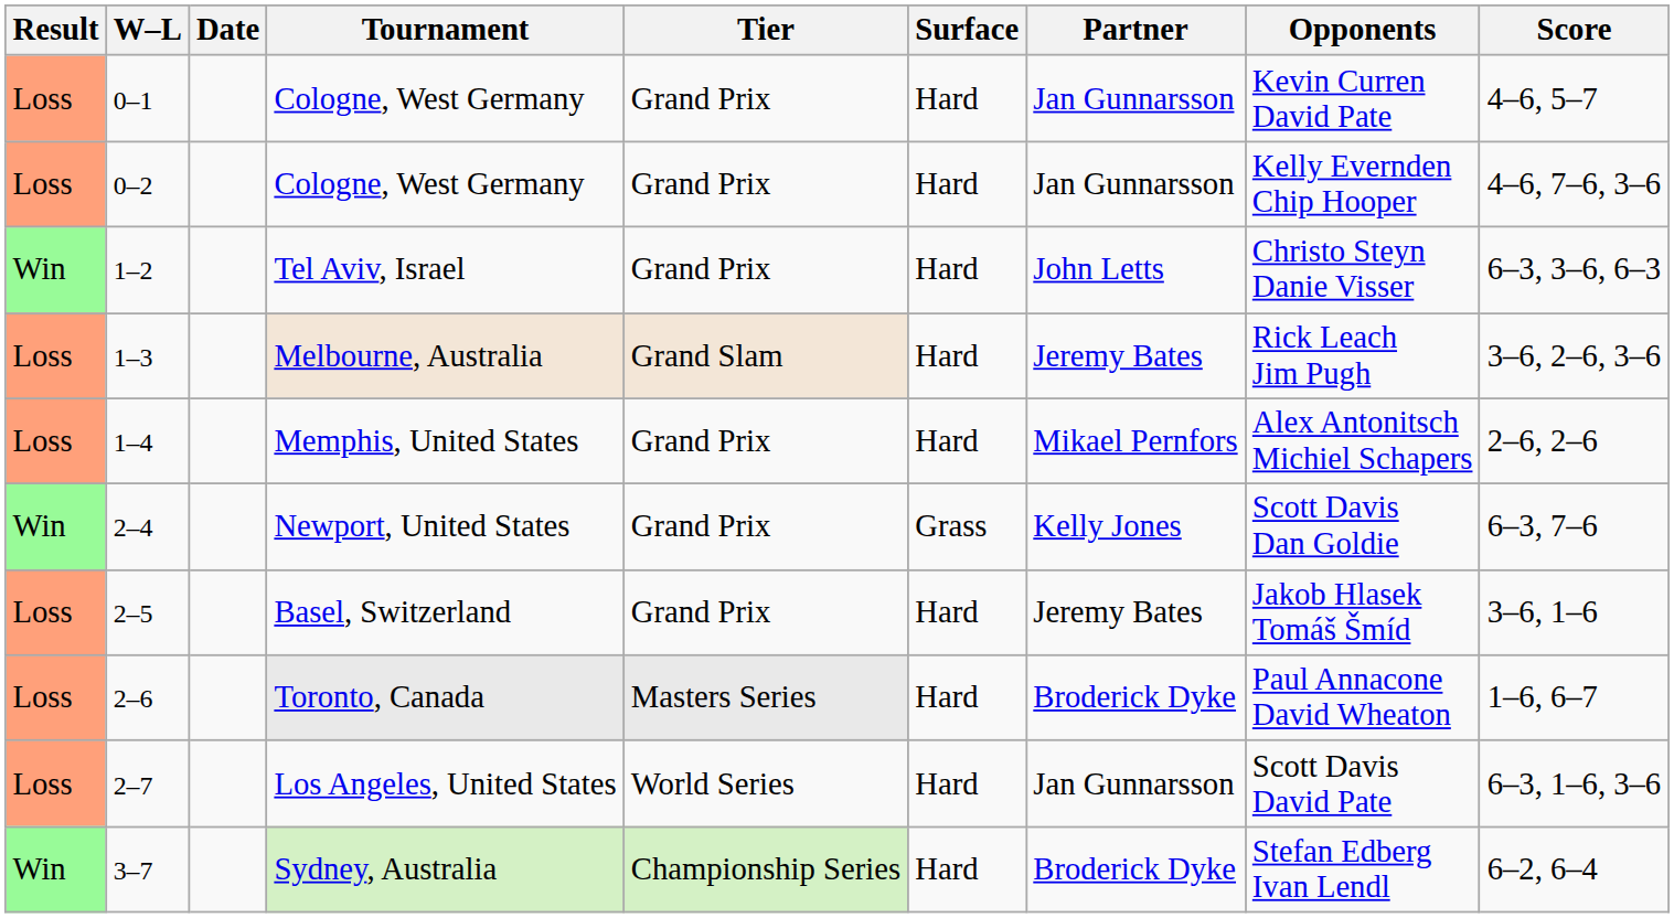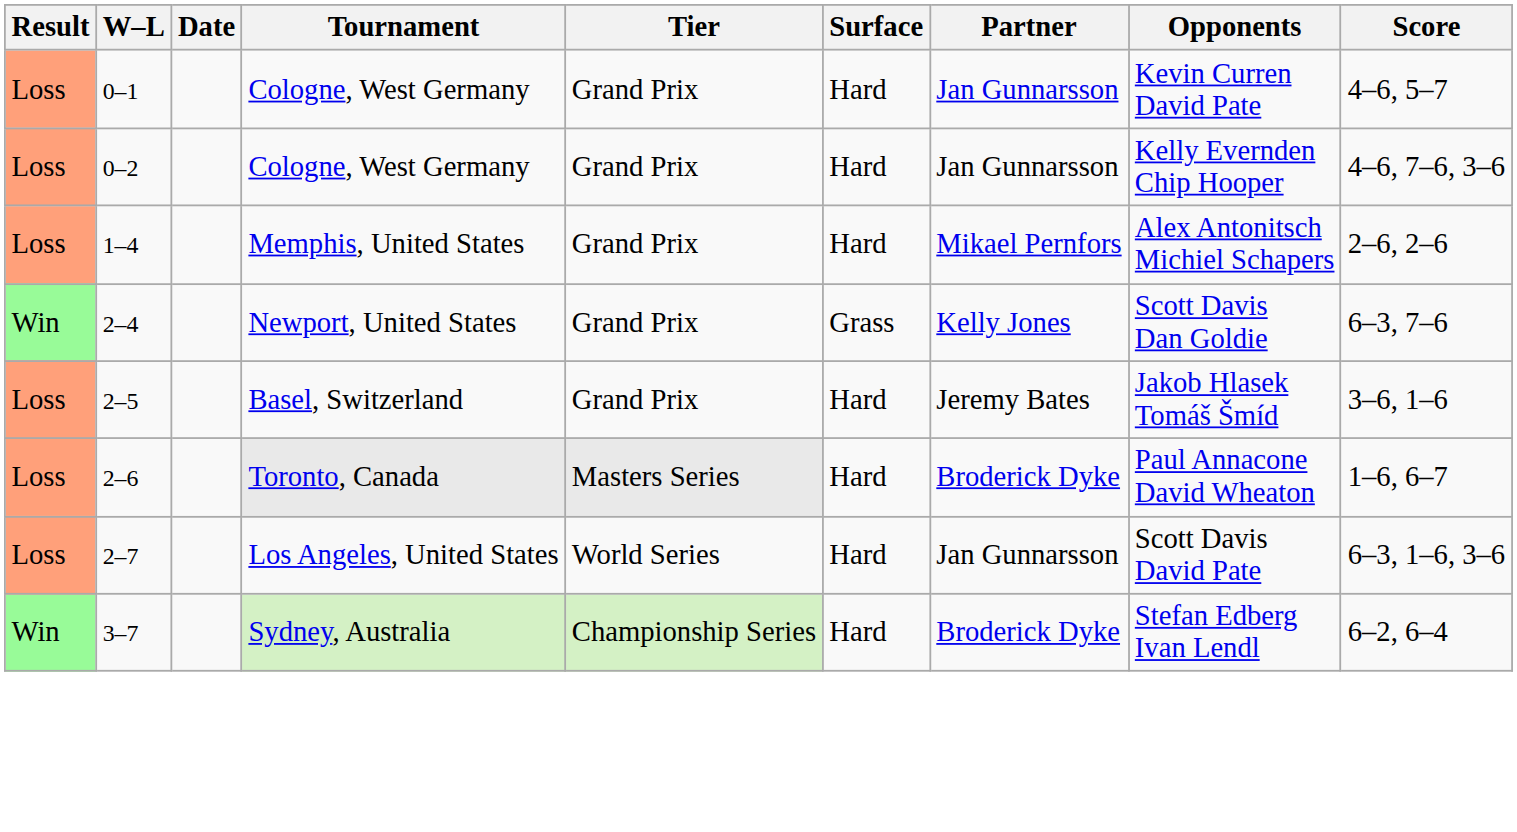 <table class="sortable wikitable">
 <tr>
 <th>Result</th>
 <th class="unsortable">W–L</th>
 <th>Date</th>
 <th>Tournament</th>
 <th>Tier</th>
 <th>Surface</th>
 <th>Partner</th>
 <th>Opponents</th>
 <th class="unsortable">Score</th>
 </tr>
 <tr>
 <td style="background:#ffa07a;">Loss</td>
 <td><small>0–1</small></td>
 <td><a href='#'></a></td>
 <td><a href='#'>Cologne</a>, West Germany</td>
 <td>Grand Prix</td>
 <td>Hard</td>
 <td> <a href='#'>Jan Gunnarsson</a></td>
 <td> <a href='#'>Kevin Curren</a> <br>  <a href='#'>David Pate</a></td>
 <td>4–6, 5–7</td>
 </tr>
 <tr>
 <td style="background:#ffa07a;">Loss</td>
 <td><small>0–2</small></td>
 <td><a href='#'></a></td>
 <td><a href='#'>Cologne</a>, West Germany</td>
 <td>Grand Prix</td>
 <td>Hard</td>
 <td> Jan Gunnarsson</td>
 <td> <a href='#'>Kelly Evernden</a> <br>  <a href='#'>Chip Hooper</a></td>
 <td>4–6, 7–6, 3–6</td>
-</tr>
-<tr>
-<td style="background:#98fb98;">Win</td>
-<td><small>1–2</small></td>
-<td><a href='#'></a></td>
-<td><a href='#'>Tel Aviv</a>, Israel</td>
-<td>Grand Prix</td>
-<td>Hard</td>
-<td> <a href='#'>John Letts</a></td>
-<td> <a href='#'>Christo Steyn</a> <br>  <a href='#'>Danie Visser</a></td>
-<td>6–3, 3–6, 6–3</td>
-</tr>
-<tr>
-<td style="background:#ffa07a;">Loss</td>
-<td><small>1–3</small></td>
-<td><a href='#'></a></td>
-<td style="background:#f3e6d7;"><a href='#'>Melbourne</a>, Australia</td>
-<td style="background:#f3e6d7;">Grand Slam</td>
-<td>Hard</td>
-<td> <a href='#'>Jeremy Bates</a></td>
-<td> <a href='#'>Rick Leach</a> <br>  <a href='#'>Jim Pugh</a></td>
-<td>3–6, 2–6, 3–6</td>
 </tr>
 <tr>
 <td style="background:#ffa07a;">Loss</td>
 <td><small>1–4</small></td>
 <td><a href='#'></a></td>
 <td><a href='#'>Memphis</a>, United States</td>
 <td>Grand Prix</td>
 <td>Hard</td>
 <td> <a href='#'>Mikael Pernfors</a></td>
 <td> <a href='#'>Alex Antonitsch</a> <br>  <a href='#'>Michiel Schapers</a></td>
 <td>2–6, 2–6</td>
 </tr>
 <tr>
 <td style="background:#98fb98;">Win</td>
 <td><small>2–4</small></td>
 <td><a href='#'></a></td>
 <td><a href='#'>Newport</a>, United States</td>
 <td>Grand Prix</td>
 <td>Grass</td>
 <td> <a href='#'>Kelly Jones</a></td>
 <td> <a href='#'>Scott Davis</a> <br>  <a href='#'>Dan Goldie</a></td>
 <td>6–3, 7–6</td>
 </tr>
 <tr>
 <td style="background:#ffa07a;">Loss</td>
 <td><small>2–5</small></td>
 <td><a href='#'></a></td>
 <td><a href='#'>Basel</a>, Switzerland</td>
 <td>Grand Prix</td>
 <td>Hard</td>
 <td> Jeremy Bates</td>
 <td> <a href='#'>Jakob Hlasek</a> <br>  <a href='#'>Tomáš Šmíd</a></td>
 <td>3–6, 1–6</td>
 </tr>
 <tr>
 <td style="background:#ffa07a;">Loss</td>
 <td><small>2–6</small></td>
 <td><a href='#'></a></td>
 <td style="background:#e9e9e9;"><a href='#'>Toronto</a>, Canada</td>
 <td style="background:#e9e9e9;">Masters Series</td>
 <td>Hard</td>
 <td> <a href='#'>Broderick Dyke</a></td>
 <td> <a href='#'>Paul Annacone</a> <br>  <a href='#'>David Wheaton</a></td>
 <td>1–6, 6–7</td>
 </tr>
 <tr>
 <td style="background:#ffa07a;">Loss</td>
 <td><small>2–7</small></td>
 <td><a href='#'></a></td>
 <td><a href='#'>Los Angeles</a>, United States</td>
 <td>World Series</td>
 <td>Hard</td>
 <td> Jan Gunnarsson</td>
 <td> Scott Davis <br>  <a href='#'>David Pate</a></td>
 <td>6–3, 1–6, 3–6</td>
 </tr>
 <tr>
 <td style="background:#98fb98;">Win</td>
 <td><small>3–7</small></td>
 <td><a href='#'></a></td>
 <td style="background:#d4f1c5;"><a href='#'>Sydney</a>, Australia</td>
 <td style="background:#d4f1c5;">Championship Series</td>
 <td>Hard</td>
 <td> <a href='#'>Broderick Dyke</a></td>
 <td> <a href='#'>Stefan Edberg</a> <br>  <a href='#'>Ivan Lendl</a></td>
 <td>6–2, 6–4</td>
 </tr>
 </table>
